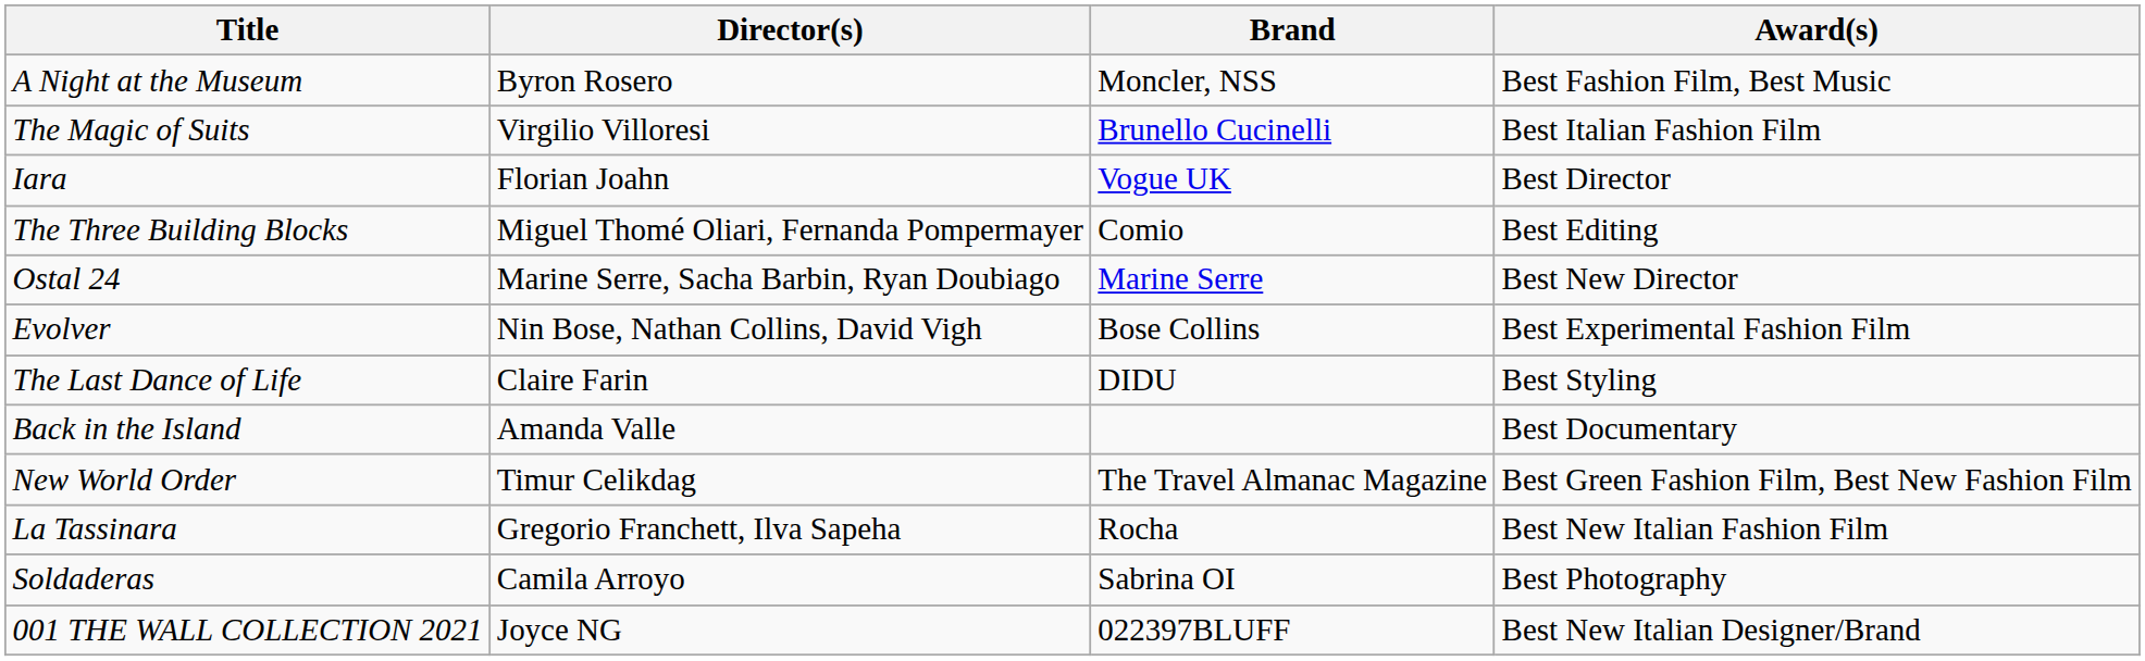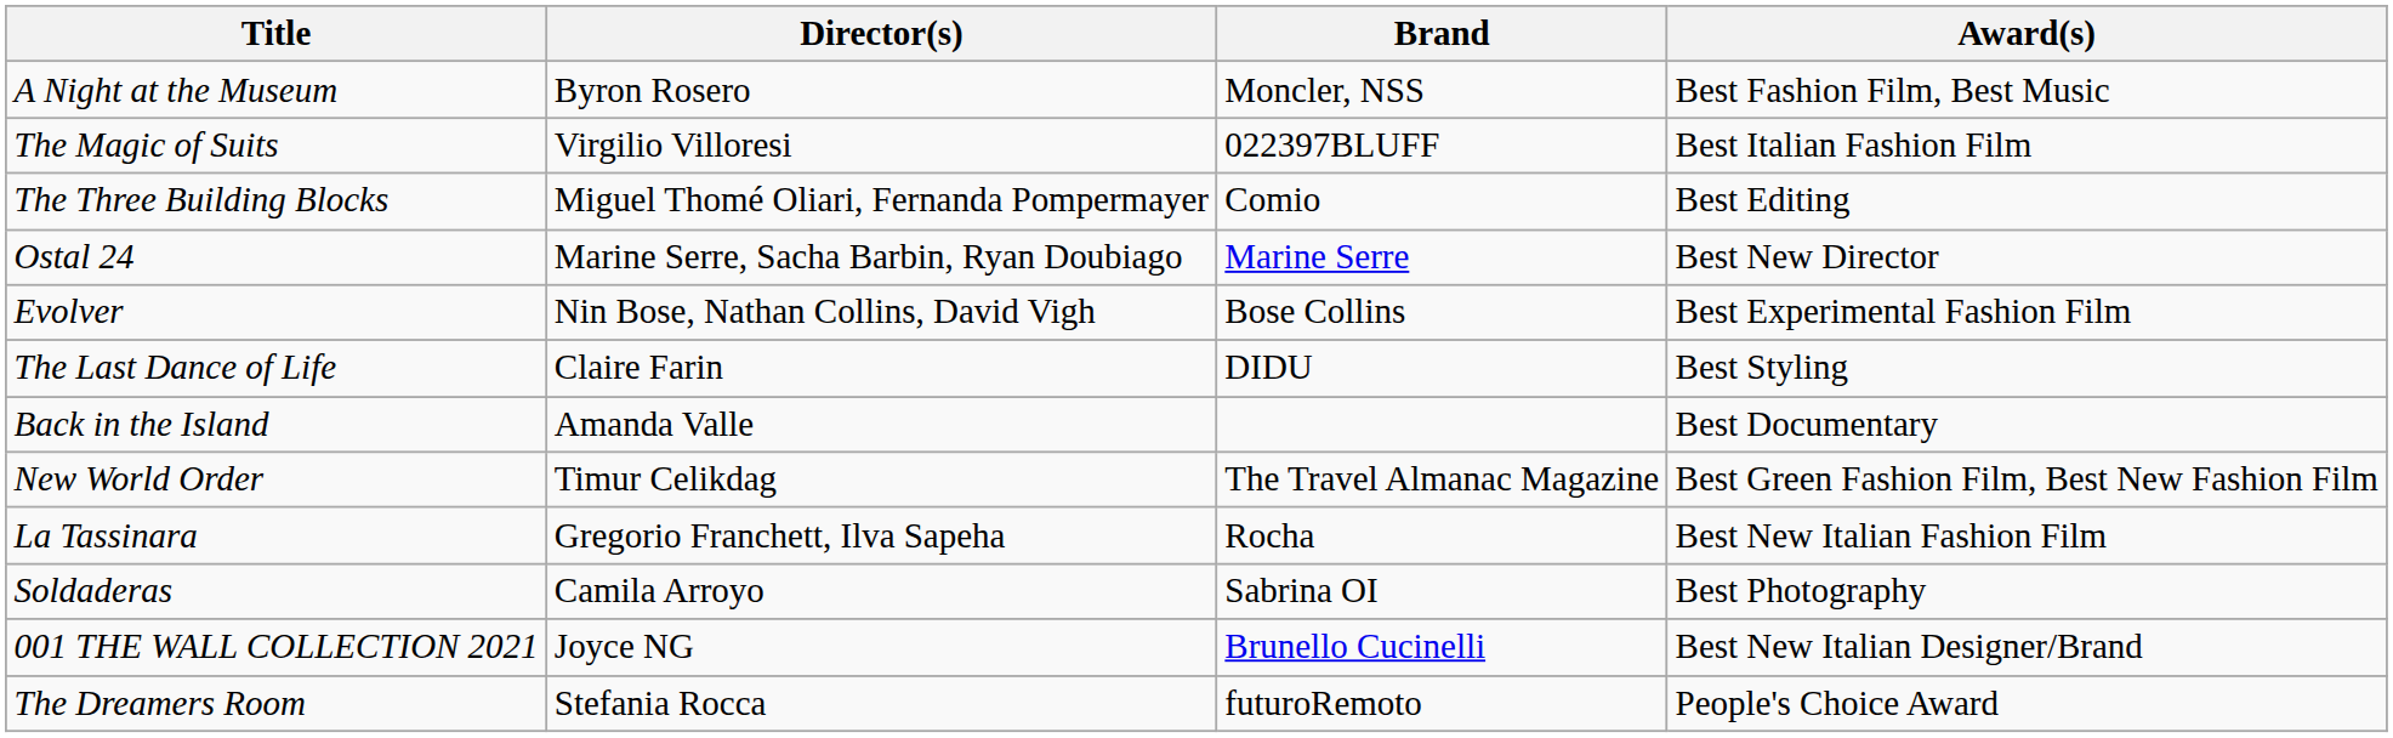 <table class="wikitable">
 <tr>
 <th>Title</th>
 <th>Director(s)</th>
 <th>Brand</th>
 <th>Award(s)</th>
 </tr>
 <tr>
 <td><em>A Night at the Museum</em></td>
 <td>Byron Rosero</td>
 <td>Moncler, NSS</td>
 <td>Best Fashion Film, Best Music</td>
 </tr>
 <tr>
 <td><em>The Magic of Suits</em></td>
 <td>Virgilio Villoresi</td>
-<td><a href='#'>Brunello Cucinelli</a></td>
+<td>022397BLUFF</td>
 <td>Best Italian Fashion Film</td>
-</tr>
-<tr>
-<td><em>Iara</em></td>
-<td>Florian Joahn</td>
-<td><a href='#'>Vogue UK</a></td>
-<td>Best Director</td>
 </tr>
 <tr>
 <td><em>The Three Building Blocks</em></td>
 <td>Miguel Thomé Oliari, Fernanda Pompermayer</td>
 <td>Comio</td>
 <td>Best Editing</td>
 </tr>
 <tr>
 <td><em>Ostal 24</em></td>
 <td>Marine Serre, Sacha Barbin, Ryan Doubiago</td>
 <td><a href='#'>Marine Serre</a></td>
 <td>Best New Director</td>
 </tr>
 <tr>
 <td><em>Evolver</em></td>
 <td>Nin Bose, Nathan Collins, David Vigh</td>
 <td>Bose Collins</td>
 <td>Best Experimental Fashion Film</td>
 </tr>
 <tr>
 <td><em>The Last Dance of Life</em></td>
 <td>Claire Farin</td>
 <td>DIDU</td>
 <td>Best Styling</td>
 </tr>
 <tr>
 <td><em>Back in the Island</em></td>
 <td>Amanda Valle</td>
 <td></td>
 <td>Best Documentary</td>
 </tr>
 <tr>
 <td><em>New World Order</em></td>
 <td>Timur Celikdag</td>
 <td>The Travel Almanac Magazine</td>
 <td>Best Green Fashion Film, Best New Fashion Film</td>
 </tr>
 <tr>
 <td><em>La Tassinara</em></td>
 <td>Gregorio Franchett, Ilva Sapeha</td>
 <td>Rocha</td>
 <td>Best New Italian Fashion Film</td>
 </tr>
 <tr>
 <td><em>Soldaderas</em></td>
 <td>Camila Arroyo</td>
 <td>Sabrina OI</td>
 <td>Best Photography</td>
 </tr>
 <tr>
 <td><em>001 THE WALL COLLECTION 2021</em></td>
 <td>Joyce NG</td>
-<td>022397BLUFF</td>
+<td><a href='#'>Brunello Cucinelli</a></td>
 <td>Best New Italian Designer/Brand</td>
 </tr>
+<tr>
+<td><em>The Dreamers Room</em></td>
+<td>Stefania Rocca</td>
+<td>futuroRemoto</td>
+<td>People's Choice Award</td>
+</tr>
 </table>
